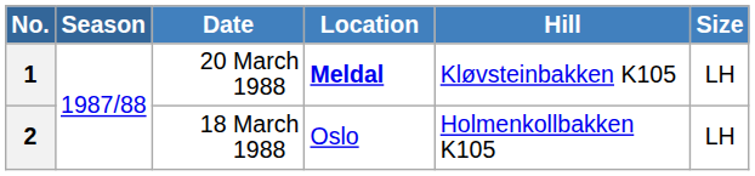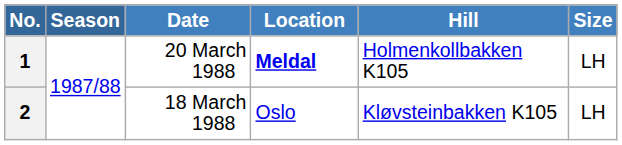 <table class="wikitable sortable" style="font-size:86%; line-height:15px; text-align:left; border:grey solid 1px; border-collapse:collapse; background:#ffffff;">
 <tr style="background:#efefef;">
 <th style="background-color:#369; color:white; width:10px;">No.</th>
 <th style="background-color:#369; color:white;  width:30px;">Season</th>
 <th style="background-color:#4180be; color:white; width:82px;">Date</th>
 <th style="background-color:#4180be; color:white; width:69px;">Location</th>
 <th style="background-color:#4180be; color:white; width:142px;">Hill</th>
 <th style="background-color:#4180be; color:white; width:25px;">Size</th>
 </tr>
 <tr>
 <th scope=row style="text-align:center;">1</th>
 <td align=center rowspan=2><a href='#'>1987/88</a></td>
 <td align=right>20 March 1988  </td>
 <td><strong> <a href='#'>Meldal</a></strong></td>
-<td><a href='#'>Kløvsteinbakken</a> K105</td>
+<td><a href='#'>Holmenkollbakken</a> K105</td>
 <td align=center>LH</td>
 </tr>
 <tr>
 <th scope=row style="text-align:center;">2</th>
 <td align=right>18 March 1988  </td>
 <td> <a href='#'>Oslo</a></td>
-<td><a href='#'>Holmenkollbakken</a> K105</td>
+<td><a href='#'>Kløvsteinbakken</a> K105</td>
 <td align=center>LH</td>
 </tr>
 </table>
